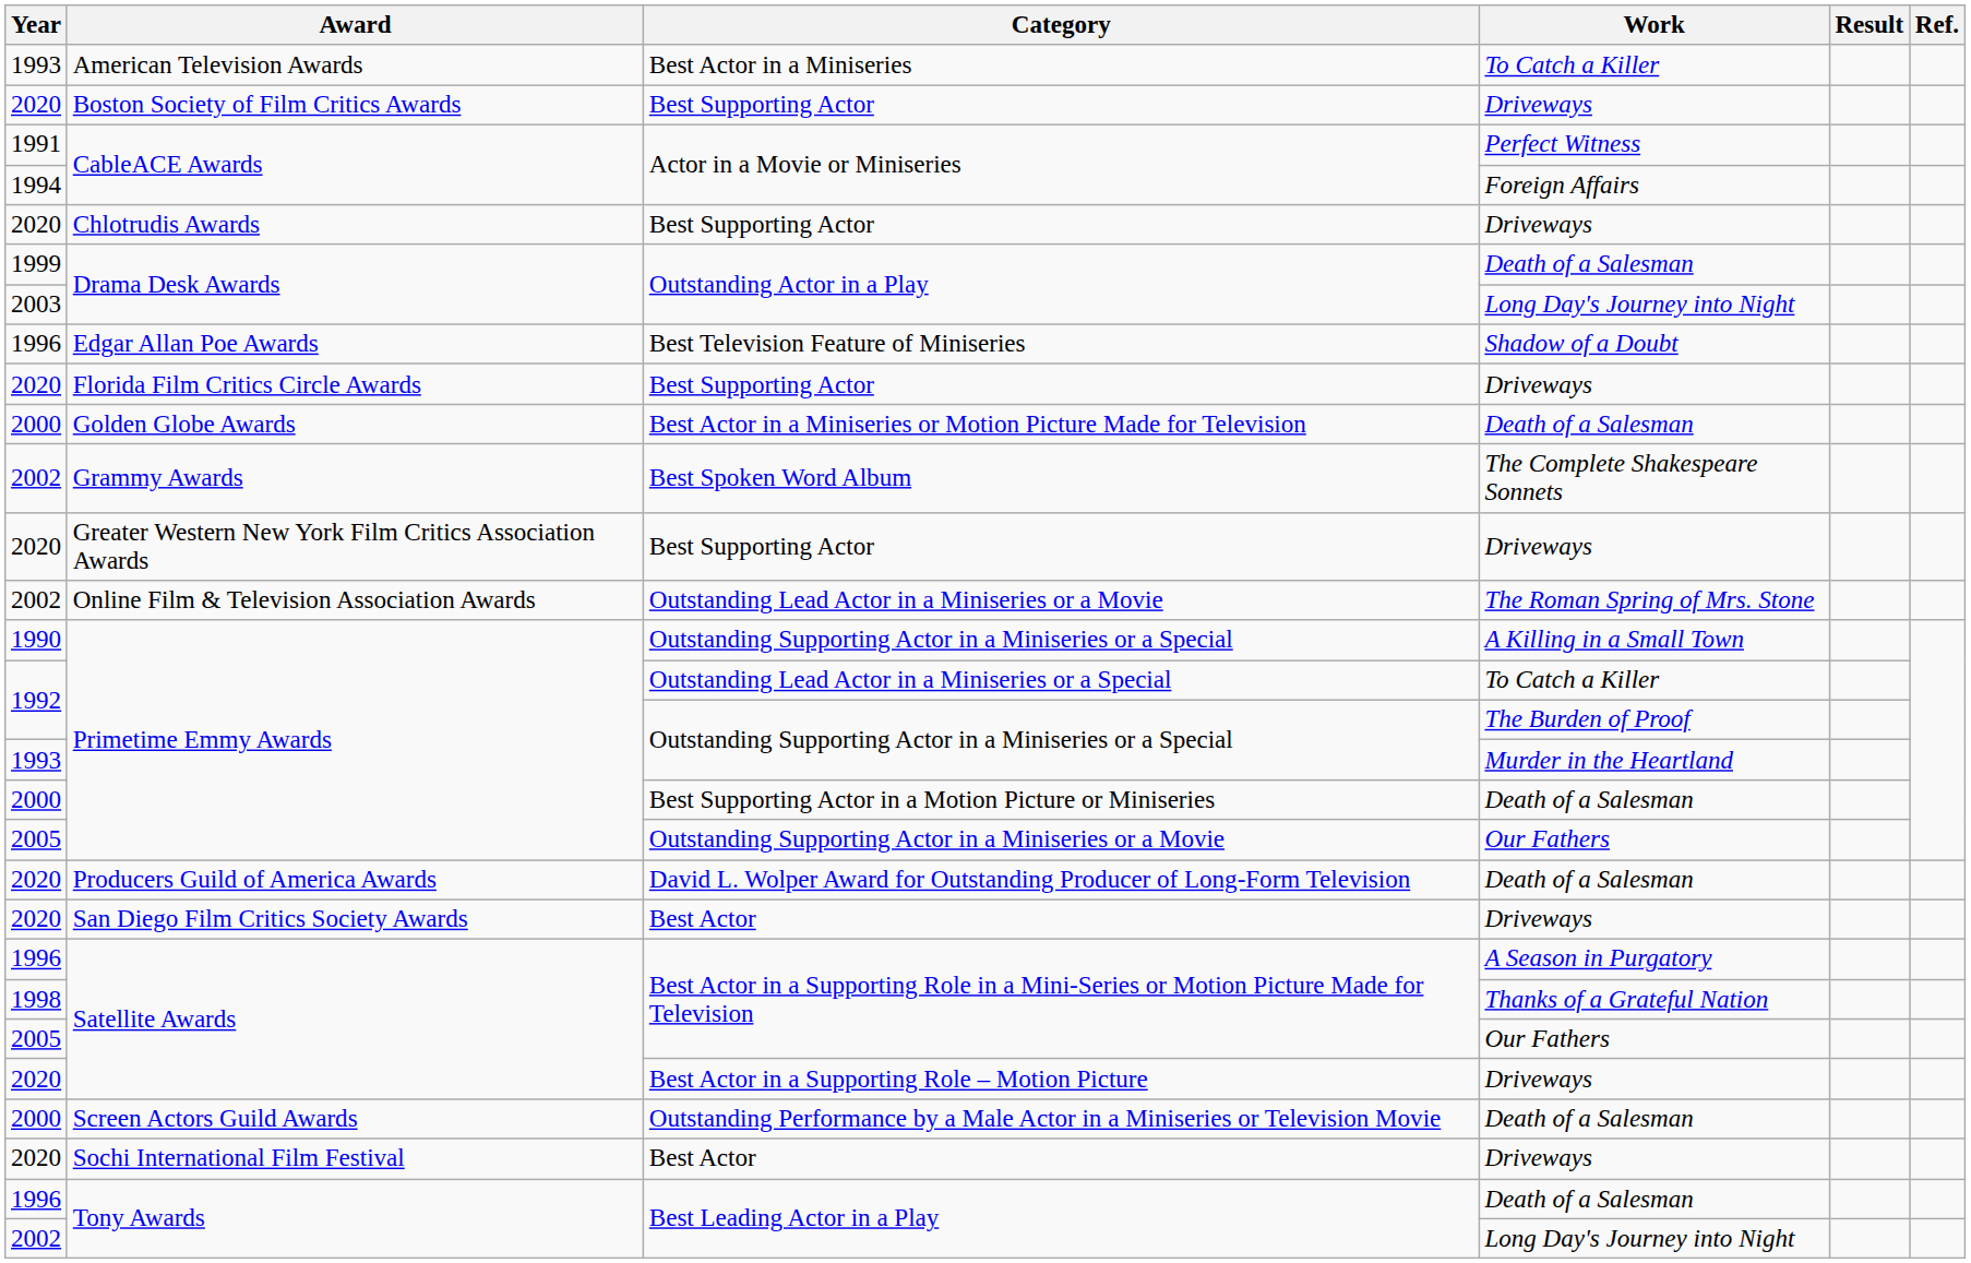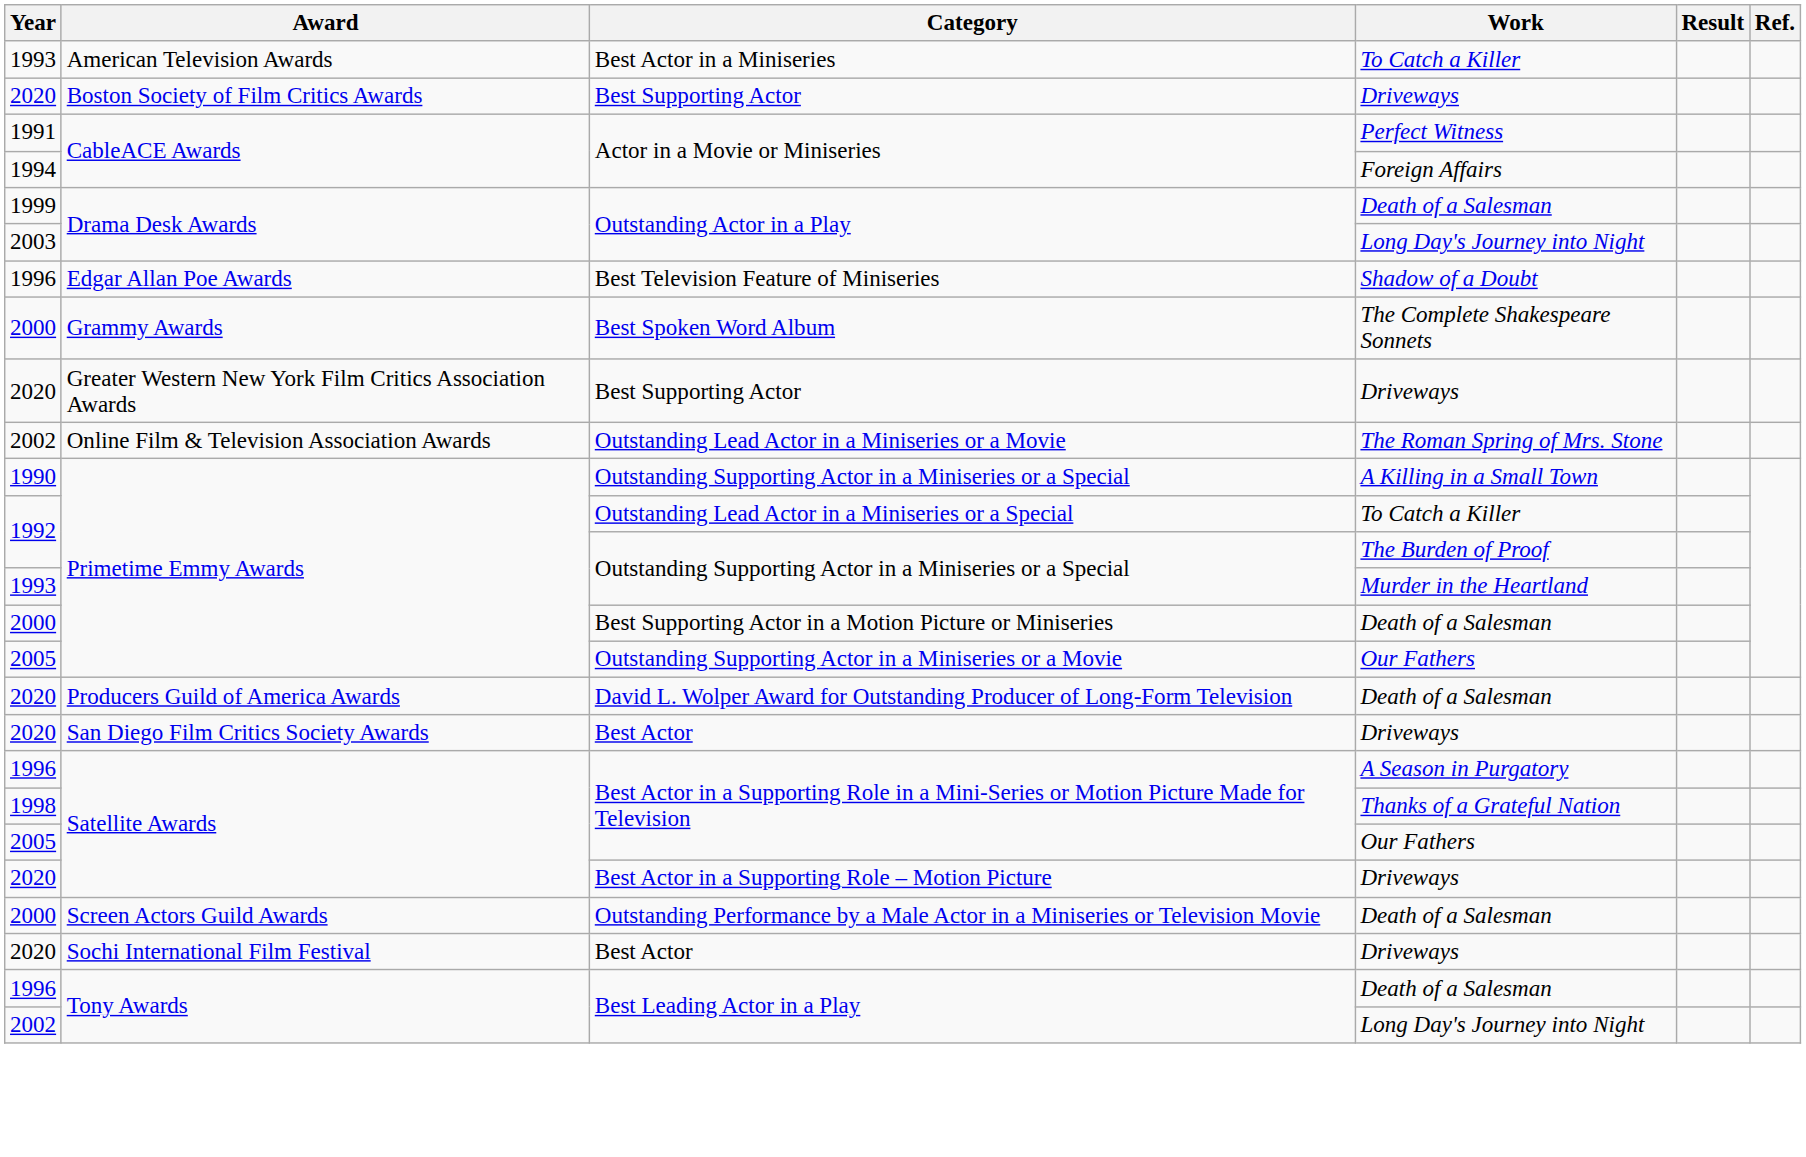 <table class="wikitable sortable">
 <tr>
 <th>Year</th>
 <th>Award</th>
 <th>Category</th>
 <th>Work</th>
 <th>Result</th>
 <th>Ref.</th>
 </tr>
 <tr>
 <td>1993</td>
 <td>American Television Awards</td>
 <td>Best Actor in a Miniseries</td>
 <td><em><a href='#'>To Catch a Killer</a></em></td>
 <td></td>
 <td align="center"></td>
 </tr>
 <tr>
 <td><a href='#'>2020</a></td>
 <td><a href='#'>Boston Society of Film Critics Awards</a></td>
 <td><a href='#'>Best Supporting Actor</a></td>
 <td><em><a href='#'>Driveways</a></em></td>
 <td></td>
 <td align="center"></td>
 </tr>
 <tr>
 <td>1991</td>
 <td rowspan="2"><a href='#'>CableACE Awards</a></td>
 <td rowspan="2">Actor in a Movie or Miniseries</td>
 <td><em><a href='#'>Perfect Witness</a></em></td>
 <td></td>
 <td align="center"></td>
 </tr>
 <tr>
 <td>1994</td>
 <td><em>Foreign Affairs</em></td>
 <td></td>
 <td align="center"></td>
 </tr>
 <tr>
-<td>2020</td>
-<td><a href='#'>Chlotrudis Awards</a></td>
-<td>Best Supporting Actor</td>
-<td><em>Driveways</em></td>
-<td></td>
-<td align="center"></td>
-</tr>
-<tr>
 <td>1999</td>
 <td rowspan="2"><a href='#'>Drama Desk Awards</a></td>
 <td rowspan="2"><a href='#'>Outstanding Actor in a Play</a></td>
 <td><em><a href='#'>Death of a Salesman</a></em></td>
 <td></td>
 <td align="center"></td>
 </tr>
 <tr>
 <td>2003</td>
 <td><em><a href='#'>Long Day's Journey into Night</a></em></td>
 <td></td>
 <td align="center"></td>
 </tr>
 <tr>
 <td>1996</td>
 <td><a href='#'>Edgar Allan Poe Awards</a></td>
 <td>Best Television Feature of Miniseries</td>
 <td><em><a href='#'>Shadow of a Doubt</a></em></td>
 <td></td>
 <td align="center"></td>
 </tr>
 <tr>
-<td><a href='#'>2020</a></td>
-<td><a href='#'>Florida Film Critics Circle Awards</a></td>
-<td><a href='#'>Best Supporting Actor</a></td>
-<td><em>Driveways</em></td>
-<td></td>
-<td align="center"></td>
-</tr>
-<tr>
 <td><a href='#'>2000</a></td>
-<td><a href='#'>Golden Globe Awards</a></td>
-<td><a href='#'>Best Actor in a Miniseries or Motion Picture Made for Television</a></td>
-<td><em><a href='#'>Death of a Salesman</a></em></td>
-<td></td>
-<td align="center"></td>
-</tr>
-<tr>
-<td><a href='#'>2002</a></td>
 <td><a href='#'>Grammy Awards</a></td>
 <td><a href='#'>Best Spoken Word Album</a></td>
 <td><em>The Complete Shakespeare Sonnets</em></td>
 <td></td>
 <td align="center"></td>
 </tr>
 <tr>
 <td>2020</td>
 <td>Greater Western New York Film Critics Association Awards</td>
 <td>Best Supporting Actor</td>
 <td><em>Driveways</em></td>
 <td></td>
 <td align="center"></td>
 </tr>
 <tr>
 <td>2002</td>
 <td>Online Film & Television Association Awards</td>
 <td><a href='#'>Outstanding Lead Actor in a Miniseries or a Movie</a></td>
 <td><em><a href='#'>The Roman Spring of Mrs. Stone</a></em></td>
 <td></td>
 <td align="center"></td>
 </tr>
 <tr>
 <td><a href='#'>1990</a></td>
 <td rowspan="6"><a href='#'>Primetime Emmy Awards</a></td>
 <td><a href='#'>Outstanding Supporting Actor in a Miniseries or a Special</a></td>
 <td><em><a href='#'>A Killing in a Small Town</a></em></td>
 <td></td>
 <td align="center" rowspan="6"></td>
 </tr>
 <tr>
 <td rowspan="2"><a href='#'>1992</a></td>
 <td><a href='#'>Outstanding Lead Actor in a Miniseries or a Special</a></td>
 <td><em>To Catch a Killer</em></td>
 <td></td>
 </tr>
 <tr>
 <td rowspan="2">Outstanding Supporting Actor in a Miniseries or a Special</td>
 <td><em><a href='#'>The Burden of Proof</a></em></td>
 <td></td>
 </tr>
 <tr>
 <td><a href='#'>1993</a></td>
 <td><em><a href='#'>Murder in the Heartland</a></em></td>
 <td></td>
 </tr>
 <tr>
 <td><a href='#'>2000</a></td>
 <td>Best Supporting Actor in a Motion Picture or Miniseries</td>
 <td><em>Death of a Salesman</em></td>
 <td></td>
 </tr>
 <tr>
 <td><a href='#'>2005</a></td>
 <td><a href='#'>Outstanding Supporting Actor in a Miniseries or a Movie</a></td>
 <td><em><a href='#'>Our Fathers</a></em></td>
 <td></td>
 </tr>
 <tr>
 <td><a href='#'>2020</a></td>
 <td><a href='#'>Producers Guild of America Awards</a></td>
 <td><a href='#'>David L. Wolper Award for Outstanding Producer of Long-Form Television</a></td>
 <td><em>Death of a Salesman</em></td>
 <td></td>
 <td align="center"></td>
 </tr>
 <tr>
 <td><a href='#'>2020</a></td>
 <td><a href='#'>San Diego Film Critics Society Awards</a></td>
 <td><a href='#'>Best Actor</a></td>
 <td><em>Driveways</em></td>
 <td></td>
 <td align="center"></td>
 </tr>
 <tr>
 <td><a href='#'>1996</a></td>
 <td rowspan="4"><a href='#'>Satellite Awards</a></td>
 <td rowspan="3"><a href='#'>Best Actor in a Supporting Role in a Mini-Series or Motion Picture Made for Television</a></td>
 <td><em><a href='#'>A Season in Purgatory</a></em></td>
 <td></td>
 <td align="center"></td>
 </tr>
 <tr>
 <td><a href='#'>1998</a></td>
 <td><em><a href='#'>Thanks of a Grateful Nation</a></em></td>
 <td></td>
 <td align="center"></td>
 </tr>
 <tr>
 <td><a href='#'>2005</a></td>
 <td><em>Our Fathers</em></td>
 <td></td>
 <td align="center"></td>
 </tr>
 <tr>
 <td><a href='#'>2020</a></td>
 <td><a href='#'>Best Actor in a Supporting Role – Motion Picture</a></td>
 <td><em>Driveways</em></td>
 <td></td>
 <td align="center"></td>
 </tr>
 <tr>
 <td><a href='#'>2000</a></td>
 <td><a href='#'>Screen Actors Guild Awards</a></td>
 <td><a href='#'>Outstanding Performance by a Male Actor in a Miniseries or Television Movie</a></td>
 <td><em>Death of a Salesman</em></td>
 <td></td>
 <td align="center"></td>
 </tr>
 <tr>
 <td>2020</td>
 <td><a href='#'>Sochi International Film Festival</a></td>
 <td>Best Actor</td>
 <td><em>Driveways</em></td>
 <td></td>
 <td align="center"></td>
 </tr>
 <tr>
 <td><a href='#'>1996</a></td>
 <td rowspan="2"><a href='#'>Tony Awards</a></td>
 <td rowspan="2"><a href='#'>Best Leading Actor in a Play</a></td>
 <td><em>Death of a Salesman</em></td>
 <td></td>
 <td align="center"></td>
 </tr>
 <tr>
 <td><a href='#'>2002</a></td>
 <td><em>Long Day's Journey into Night</em></td>
 <td></td>
 <td align="center"></td>
 </tr>
 </table>
